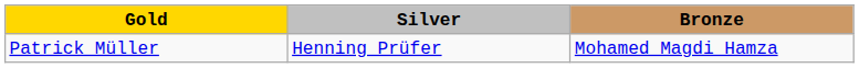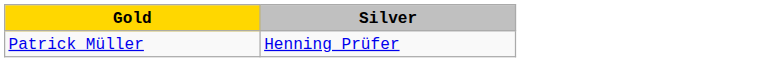 <table class="wikitable" style="text-align:left">
 <tr align="center">
 <td width=200 bgcolor=gold><strong>Gold</strong></td>
 <td width=200 bgcolor=silver><strong>Silver</strong></td>
-<td width=200 bgcolor=CC9966><strong>Bronze</strong></td>
 </tr>
 <tr>
 <td><a href='#'>Patrick Müller</a><br></td>
 <td><a href='#'>Henning Prüfer</a><br></td>
-<td><a href='#'>Mohamed Magdi Hamza</a><br></td>
 </tr>
 </table>
